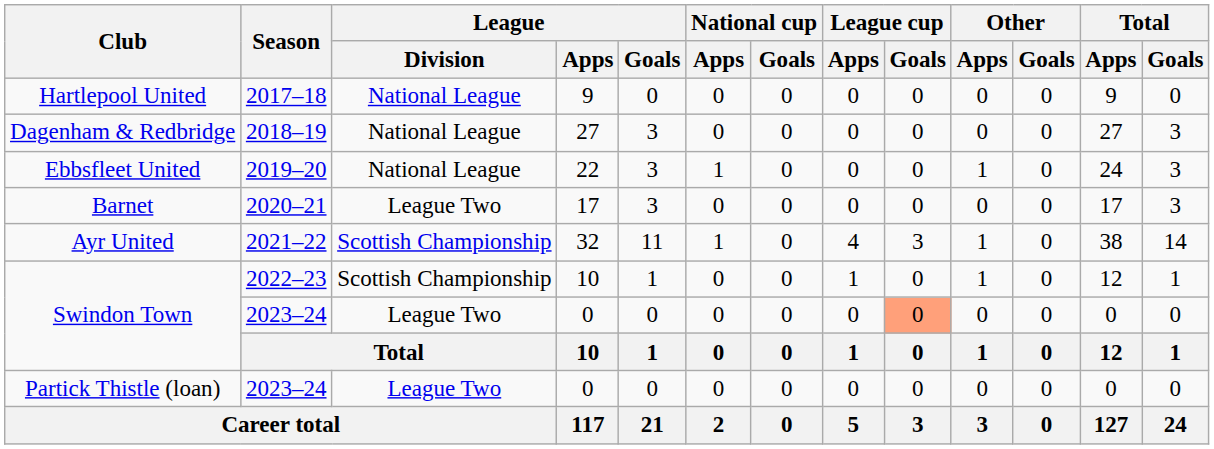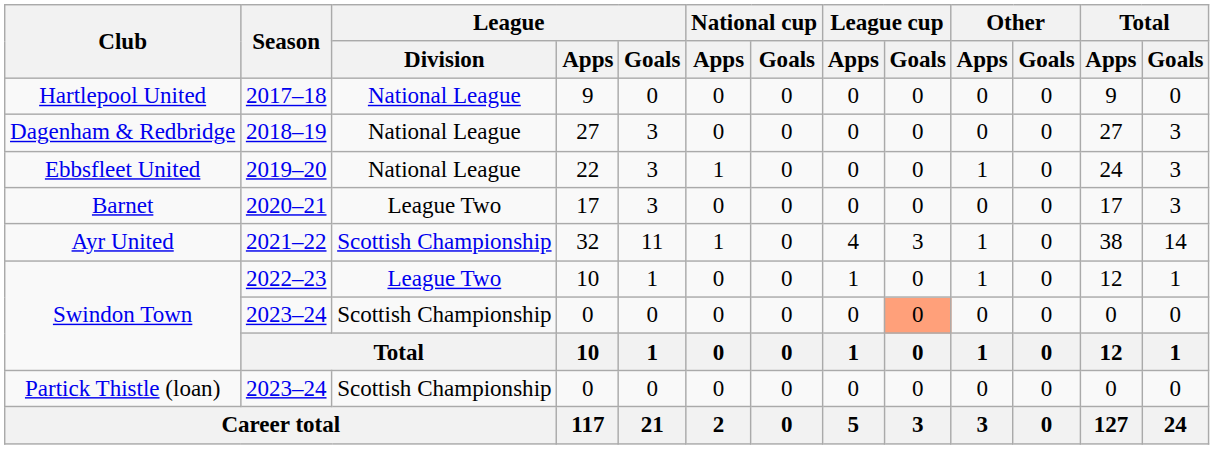 <table class="wikitable" style="text-align:center">
 <tr>
 <th rowspan="2">Club</th>
 <th rowspan="2">Season</th>
 <th colspan="3">League</th>
 <th colspan="2">National cup</th>
 <th colspan="2">League cup</th>
 <th colspan="2">Other</th>
 <th colspan="2">Total</th>
 </tr>
 <tr>
 <th>Division</th>
 <th>Apps</th>
 <th>Goals</th>
 <th>Apps</th>
 <th>Goals</th>
 <th>Apps</th>
 <th>Goals</th>
 <th>Apps</th>
 <th>Goals</th>
 <th>Apps</th>
 <th>Goals</th>
 </tr>
 <tr>
 <td><a href='#'>Hartlepool United</a></td>
 <td><a href='#'>2017–18</a></td>
 <td><a href='#'>National League</a></td>
 <td>9</td>
 <td>0</td>
 <td>0</td>
 <td>0</td>
 <td>0</td>
 <td>0</td>
 <td>0</td>
 <td>0</td>
 <td>9</td>
 <td>0</td>
 </tr>
 <tr>
 <td><a href='#'>Dagenham & Redbridge</a></td>
 <td><a href='#'>2018–19</a></td>
 <td>National League</td>
 <td>27</td>
 <td>3</td>
 <td>0</td>
 <td>0</td>
 <td>0</td>
 <td>0</td>
 <td>0</td>
 <td>0</td>
 <td>27</td>
 <td>3</td>
 </tr>
 <tr>
 <td><a href='#'>Ebbsfleet United</a></td>
 <td><a href='#'>2019–20</a></td>
 <td>National League</td>
 <td>22</td>
 <td>3</td>
 <td>1</td>
 <td>0</td>
 <td>0</td>
 <td>0</td>
 <td>1</td>
 <td>0</td>
 <td>24</td>
 <td>3</td>
 </tr>
 <tr>
 <td><a href='#'>Barnet</a></td>
 <td><a href='#'>2020–21</a></td>
 <td>League Two</td>
 <td>17</td>
 <td>3</td>
 <td>0</td>
 <td>0</td>
 <td>0</td>
 <td>0</td>
 <td>0</td>
 <td>0</td>
 <td>17</td>
 <td>3</td>
 </tr>
 <tr>
 <td><a href='#'>Ayr United</a></td>
 <td><a href='#'>2021–22</a></td>
 <td><a href='#'>Scottish Championship</a></td>
 <td>32</td>
 <td>11</td>
 <td>1</td>
 <td>0</td>
 <td>4</td>
 <td>3</td>
 <td>1</td>
 <td>0</td>
 <td>38</td>
 <td>14</td>
 </tr>
 <tr>
 <td rowspan="3"><a href='#'>Swindon Town</a></td>
 <td><a href='#'>2022–23</a></td>
-<td>Scottish Championship</td>
+<td><a href='#'>League Two</a></td>
 <td>10</td>
 <td>1</td>
 <td>0</td>
 <td>0</td>
 <td>1</td>
 <td>0</td>
 <td>1</td>
 <td>0</td>
 <td>12</td>
 <td>1</td>
 </tr>
 <tr>
 <td><a href='#'>2023–24</a></td>
-<td>League Two</td>
+<td>Scottish Championship</td>
 <td>0</td>
 <td>0</td>
 <td>0</td>
 <td>0</td>
 <td>0</td>
 <td style="background: lightsalmon;">0</td>
 <td>0</td>
 <td>0</td>
 <td>0</td>
 <td>0</td>
 </tr>
 <tr>
 <th colspan="2">Total</th>
 <th>10</th>
 <th>1</th>
 <th>0</th>
 <th>0</th>
 <th>1</th>
 <th>0</th>
 <th>1</th>
 <th>0</th>
 <th>12</th>
 <th>1</th>
 </tr>
 <tr>
 <td><a href='#'>Partick Thistle</a> (loan)</td>
 <td><a href='#'>2023–24</a></td>
-<td><a href='#'>League Two</a></td>
+<td>Scottish Championship</td>
 <td>0</td>
 <td>0</td>
 <td>0</td>
 <td>0</td>
 <td>0</td>
 <td>0</td>
 <td>0</td>
 <td>0</td>
 <td>0</td>
 <td>0</td>
 </tr>
 <tr>
 <th colspan="3">Career total</th>
 <th>117</th>
 <th>21</th>
 <th>2</th>
 <th>0</th>
 <th>5</th>
 <th>3</th>
 <th>3</th>
 <th>0</th>
 <th>127</th>
 <th>24</th>
 </tr>
 </table>
